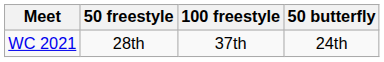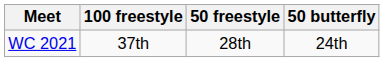 <table class="sortable wikitable">
 <tr>
 <th>Meet</th>
+<th class="unsortable">100 freestyle</th>
 <th class="unsortable">50 freestyle</th>
-<th class="unsortable">100 freestyle</th>
 <th class="unsortable">50 butterfly</th>
 </tr>
 <tr>
 <td><a href='#'>WC 2021</a></td>
+<td align="center">37th</td>
 <td align="center">28th</td>
-<td align="center">37th</td>
 <td align="center">24th</td>
 </tr>
 </table>
